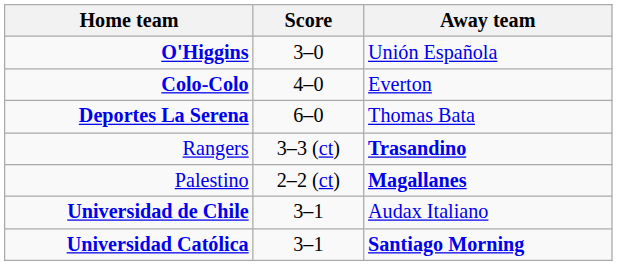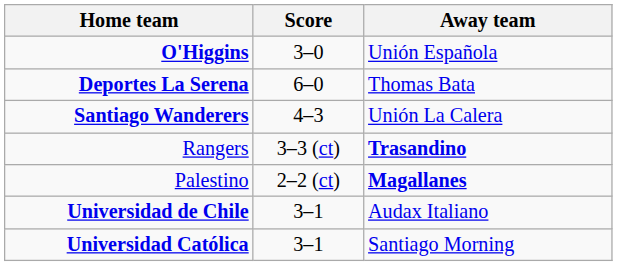 <table class="wikitable" style="text-align: center">
 <tr>
 <th width=190>Home team</th>
 <th width=80>Score</th>
 <th width=190>Away team</th>
 </tr>
 <tr>
 <td align=right><strong><a href='#'>O'Higgins</a></strong></td>
 <td>3–0</td>
 <td align=left><a href='#'>Unión Española</a></td>
 </tr>
 <tr>
-<td align=right><strong><a href='#'>Colo-Colo</a></strong></td>
-<td>4–0</td>
-<td align=left><a href='#'>Everton</a></td>
-</tr>
-<tr>
 <td align=right><strong><a href='#'>Deportes La Serena</a></strong></td>
 <td>6–0</td>
 <td align=left><a href='#'>Thomas Bata</a></td>
+</tr>
+<tr>
+<td align=right><strong><a href='#'>Santiago Wanderers</a></strong></td>
+<td>4–3</td>
+<td align=left><a href='#'>Unión La Calera</a></td>
 </tr>
 <tr>
 <td align=right><a href='#'>Rangers</a></td>
 <td>3–3 (<a href='#'>ct</a>)</td>
 <td align=left><strong><a href='#'>Trasandino</a></strong></td>
 </tr>
 <tr>
 <td align=right><a href='#'>Palestino</a></td>
 <td>2–2 (<a href='#'>ct</a>)</td>
 <td align=left><strong><a href='#'>Magallanes</a></strong></td>
 </tr>
 <tr>
 <td align=right><strong><a href='#'>Universidad de Chile</a></strong></td>
 <td>3–1</td>
 <td align=left><a href='#'>Audax Italiano</a></td>
 </tr>
 <tr>
 <td align=right><strong><a href='#'>Universidad Católica</a></strong></td>
 <td>3–1</td>
-<td align=left><strong><a href='#'>Santiago Morning</a></strong></td>
+<td align=left><a href='#'>Santiago Morning</a></td>
 </tr>
 </table>
